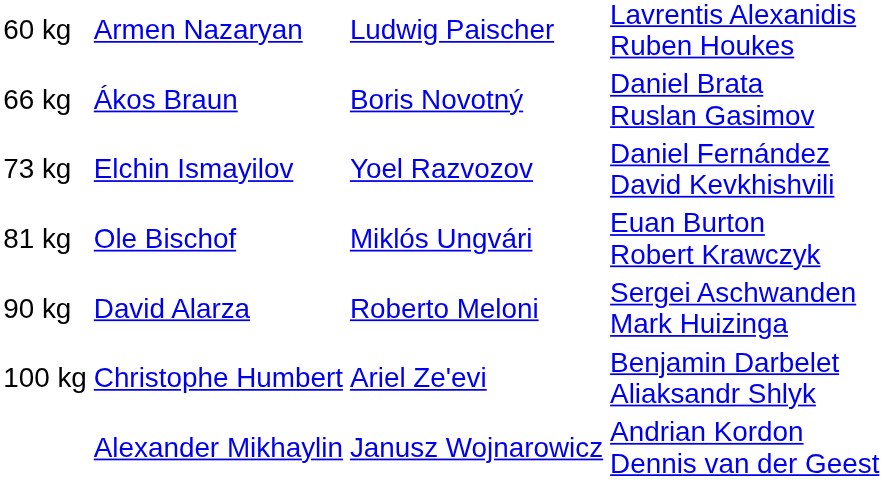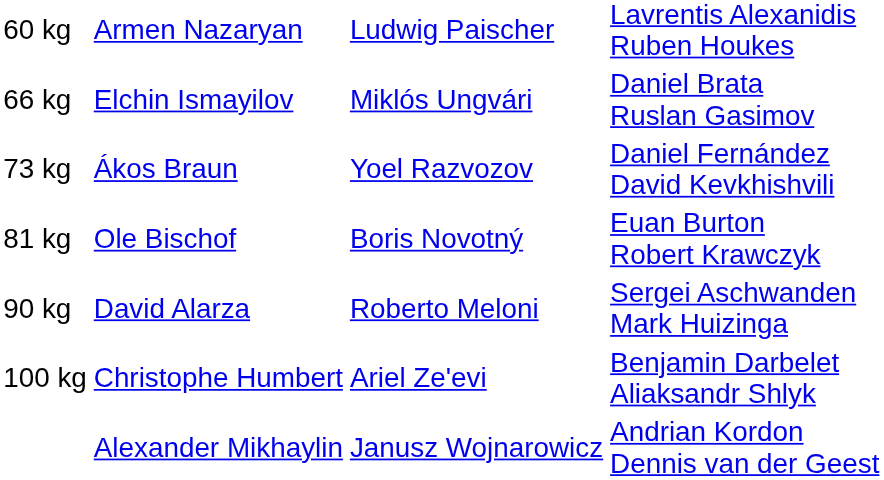 <table>
 <tr>
 <td>60 kg</td>
 <td> <a href='#'>Armen Nazaryan</a></td>
 <td> <a href='#'>Ludwig Paischer</a></td>
 <td> <a href='#'>Lavrentis Alexanidis</a> <br>  <a href='#'>Ruben Houkes</a></td>
 </tr>
 <tr>
 <td>66 kg</td>
-<td> <a href='#'>Ákos Braun</a></td>
-<td> <a href='#'>Boris Novotný</a></td>
+<td> <a href='#'>Elchin Ismayilov</a></td>
+<td> <a href='#'>Miklós Ungvári</a></td>
 <td> <a href='#'>Daniel Brata</a> <br>  <a href='#'>Ruslan Gasimov</a></td>
 </tr>
 <tr>
 <td>73 kg</td>
-<td> <a href='#'>Elchin Ismayilov</a></td>
+<td> <a href='#'>Ákos Braun</a></td>
 <td> <a href='#'>Yoel Razvozov</a></td>
 <td> <a href='#'>Daniel Fernández</a> <br>  <a href='#'>David Kevkhishvili</a></td>
 </tr>
 <tr>
 <td>81 kg</td>
 <td> <a href='#'>Ole Bischof</a></td>
-<td> <a href='#'>Miklós Ungvári</a></td>
+<td> <a href='#'>Boris Novotný</a></td>
 <td> <a href='#'>Euan Burton</a> <br>  <a href='#'>Robert Krawczyk</a></td>
 </tr>
 <tr>
 <td>90 kg</td>
 <td> <a href='#'>David Alarza</a></td>
 <td> <a href='#'>Roberto Meloni</a></td>
 <td> <a href='#'>Sergei Aschwanden</a> <br>  <a href='#'>Mark Huizinga</a></td>
 </tr>
 <tr>
 <td>100 kg</td>
 <td> <a href='#'>Christophe Humbert</a></td>
 <td> <a href='#'>Ariel Ze'evi</a></td>
 <td> <a href='#'>Benjamin Darbelet</a> <br>  <a href='#'>Aliaksandr Shlyk</a></td>
 </tr>
 <tr>
 <td></td>
 <td> <a href='#'>Alexander Mikhaylin</a></td>
 <td> <a href='#'>Janusz Wojnarowicz</a></td>
 <td> <a href='#'>Andrian Kordon</a> <br>  <a href='#'>Dennis van der Geest</a></td>
 </tr>
 </table>
